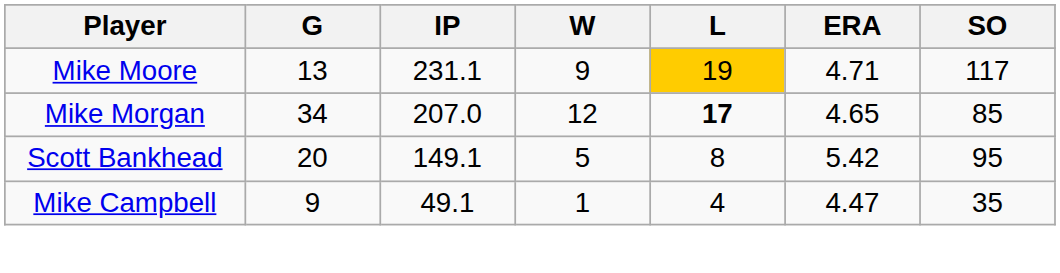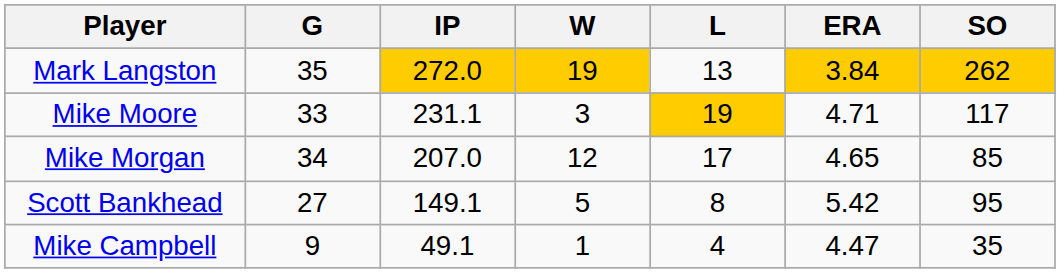 <table class="wikitable sortable">
 <tr>
 <th bgcolor="#DDDDFF" width="16%">Player</th>
 <th bgcolor="#DDDDFF" width="9%">G</th>
 <th bgcolor="#DDDDFF" width="9%">IP</th>
 <th bgcolor="#DDDDFF" width="9%">W</th>
 <th bgcolor="#DDDDFF" width="9%">L</th>
 <th bgcolor="#DDDDFF" width="9%">ERA</th>
 <th bgcolor="#DDDDFF" width="9%">SO</th>
 </tr>
 <tr align="center">
+<td><a href='#'>Mark Langston</a></td>
+<td>35</td>
+<td bgcolor="#FFCC00">272.0</td>
+<td bgcolor="#FFCC00">19</td>
+<td>13</td>
+<td bgcolor="#FFCC00">3.84</td>
+<td bgcolor="#FFCC00">262</td>
+</tr>
+<tr align="center">
 <td><a href='#'>Mike Moore</a></td>
-<td>13</td>
+<td>33</td>
 <td>231.1</td>
-<td>9</td>
+<td>3</td>
 <td bgcolor="#FFCC00">19</td>
 <td>4.71</td>
 <td>117</td>
 </tr>
 <tr align=center>
 <td><a href='#'>Mike Morgan</a></td>
 <td>34</td>
 <td>207.0</td>
 <td>12</td>
-<td><strong>17</strong></td>
+<td>17</td>
 <td>4.65</td>
 <td>85</td>
 </tr>
 <tr align=center>
 <td><a href='#'>Scott Bankhead</a></td>
-<td>20</td>
+<td>27</td>
 <td>149.1</td>
 <td>5</td>
 <td>8</td>
 <td>5.42</td>
 <td>95</td>
 </tr>
 <tr align="center">
 <td><a href='#'>Mike Campbell</a></td>
 <td>9</td>
 <td>49.1</td>
 <td>1</td>
 <td>4</td>
 <td>4.47</td>
 <td>35</td>
 </tr>
 </table>
